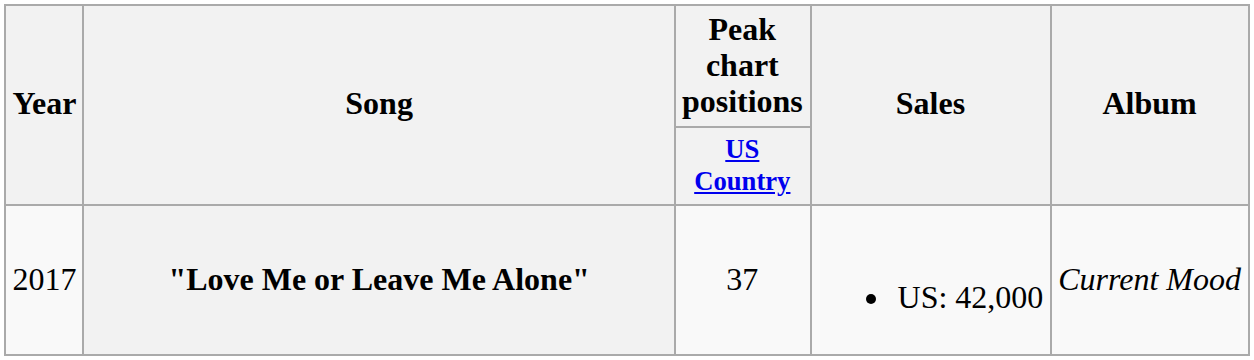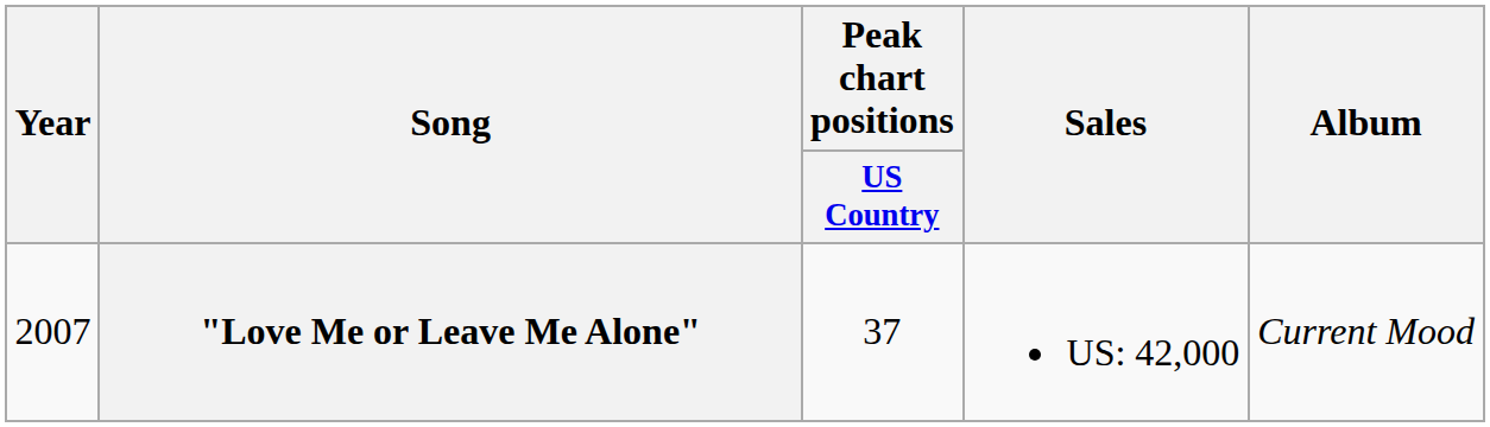 <table class="wikitable plainrowheaders" style="text-align:center;">
 <tr>
 <th rowspan="2">Year</th>
 <th rowspan="2" style="width:18em;">Song</th>
 <th colspan="1">Peak chart positions</th>
 <th rowspan="2">Sales</th>
 <th rowspan="2">Album</th>
 </tr>
 <tr style="font-size:smaller;">
 <th style="width:45px;"><a href='#'>US<br>Country</a><br></th>
 </tr>
 <tr>
-<td>2017</td>
+<td>2007</td>
 <th scope="row">"Love Me or Leave Me Alone"</th>
 <td>37</td>
 <td><br><ul><li>US: 42,000</li></ul></td>
 <td style="text-align:left;"><em>Current Mood</em></td>
 </tr>
 </table>
